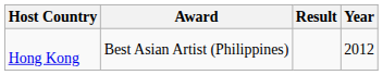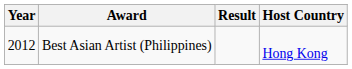 <table class="wikitable">
 <tr>
-<th>Host Country</th>
+<th>Year</th>
 <th>Award</th>
 <th>Result</th>
-<th>Year</th>
+<th>Host Country</th>
 </tr>
 <tr>
-<td> <br> <a href='#'>Hong Kong</a></td>
+<td>2012</td>
 <td>Best Asian Artist (Philippines)</td>
 <td></td>
-<td>2012</td>
+<td> <br> <a href='#'>Hong Kong</a></td>
 </tr>
 </table>
